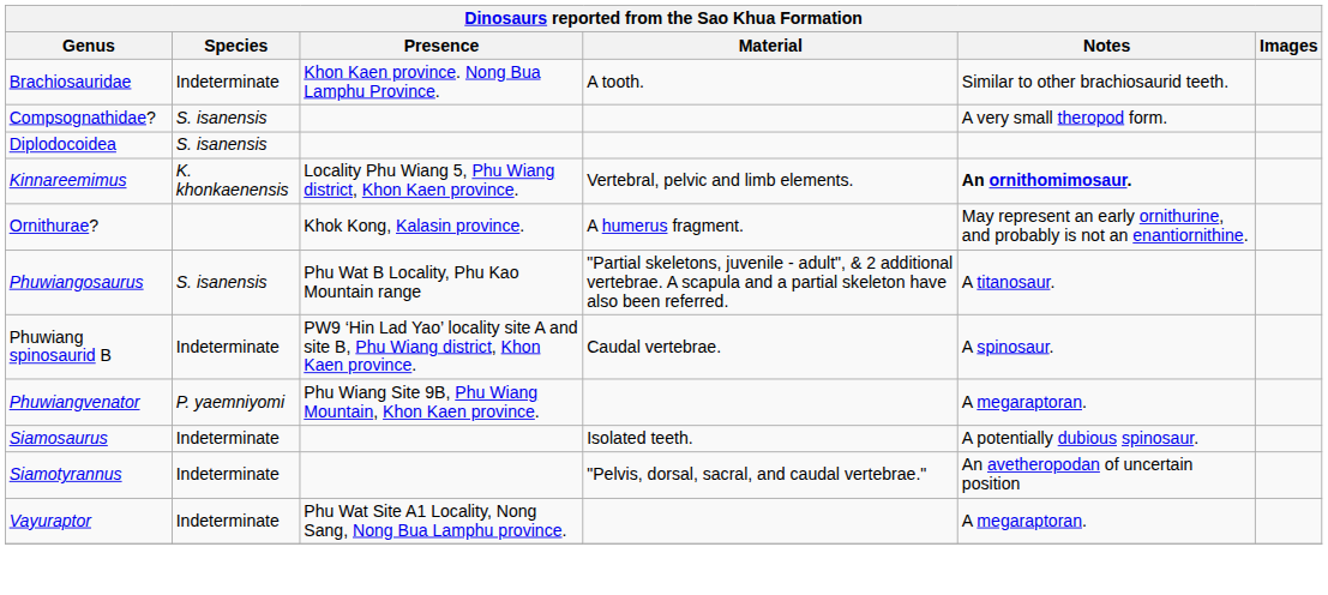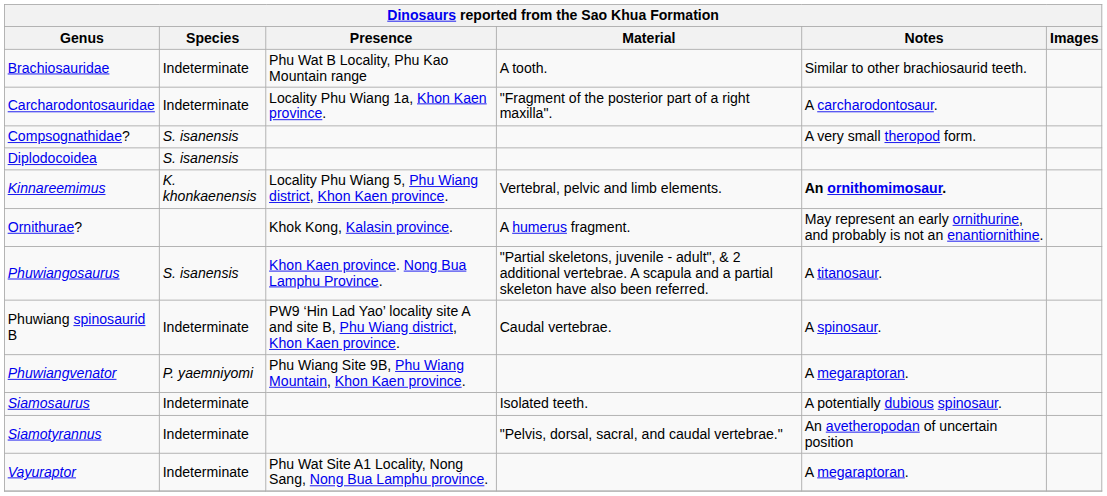 <table class="wikitable" align="center">
 <tr>
 <th colspan="6" align="center"><strong><a href='#'>Dinosaurs</a> reported from the Sao Khua Formation</strong></th>
 </tr>
 <tr>
 <th>Genus</th>
 <th>Species</th>
 <th>Presence</th>
 <th><strong>Material</strong></th>
 <th>Notes</th>
 <th>Images</th>
 </tr>
 <tr>
 <td><a href='#'>Brachiosauridae</a></td>
 <td>Indeterminate</td>
-<td><a href='#'>Khon Kaen province</a>. <a href='#'>Nong Bua Lamphu Province</a>.</td>
+<td>Phu Wat B Locality, Phu Kao Mountain range</td>
 <td>A tooth.</td>
 <td>Similar to other brachiosaurid teeth.</td>
+<td></td>
+</tr>
+<tr>
+<td><a href='#'>Carcharodontosauridae</a></td>
+<td>Indeterminate</td>
+<td>Locality Phu Wiang 1a, <a href='#'>Khon Kaen province</a>.</td>
+<td>"Fragment of the posterior part of a right maxilla".</td>
+<td>A <a href='#'>carcharodontosaur</a>.</td>
 <td></td>
 </tr>
 <tr>
 <td><a href='#'>Compsognathidae</a>?</td>
 <td><em>S. isanensis</em></td>
 <td></td>
 <td></td>
 <td>A very small <a href='#'>theropod</a> form.</td>
 <td></td>
 </tr>
 <tr>
 <td><a href='#'>Diplodocoidea</a></td>
 <td><em>S. isanensis</em></td>
 <td></td>
 <td></td>
 <td></td>
 <td></td>
 </tr>
 <tr>
 <td><em><a href='#'>Kinnareemimus</a></em></td>
 <td><em>K. khonkaenensis</em></td>
 <td>Locality Phu Wiang 5, <a href='#'>Phu Wiang district</a>, <a href='#'>Khon Kaen province</a>.</td>
 <td>Vertebral, pelvic and limb elements.</td>
 <td><strong>An <a href='#'>ornithomimosaur</a>.</strong></td>
 <td></td>
 </tr>
 <tr>
 <td><a href='#'>Ornithurae</a>?</td>
 <td></td>
 <td>Khok Kong, <a href='#'>Kalasin province</a>.</td>
 <td>A <a href='#'>humerus</a> fragment.</td>
 <td>May represent an early <a href='#'>ornithurine</a>, and probably is not an <a href='#'>enantiornithine</a>.</td>
 <td></td>
 </tr>
 <tr>
 <td><em><a href='#'>Phuwiangosaurus</a></em></td>
 <td><em>S. isanensis</em></td>
-<td>Phu Wat B Locality, Phu Kao Mountain range</td>
+<td><a href='#'>Khon Kaen province</a>. <a href='#'>Nong Bua Lamphu Province</a>.</td>
 <td>"Partial skeletons, juvenile - adult", & 2 additional vertebrae. A scapula and a partial skeleton have also been referred.</td>
 <td>A <a href='#'>titanosaur</a>.</td>
 <td></td>
 </tr>
 <tr>
 <td>Phuwiang <a href='#'>spinosaurid</a> B</td>
 <td>Indeterminate</td>
 <td>PW9 ‘Hin Lad Yao’ locality site A and site B, <a href='#'>Phu Wiang district</a>, <a href='#'>Khon Kaen province</a>.</td>
 <td>Caudal vertebrae.</td>
 <td>A <a href='#'>spinosaur</a>.</td>
 <td></td>
 </tr>
 <tr>
 <td><em><a href='#'>Phuwiangvenator</a></em></td>
 <td><em>P. yaemniyomi</em></td>
 <td>Phu Wiang Site 9B, <a href='#'>Phu Wiang Mountain</a>, <a href='#'>Khon Kaen province</a>.</td>
 <td></td>
 <td>A <a href='#'>megaraptoran</a>.</td>
 <td></td>
 </tr>
 <tr>
 <td><em><a href='#'>Siamosaurus</a></em></td>
 <td>Indeterminate</td>
 <td></td>
 <td>Isolated teeth.</td>
 <td>A potentially <a href='#'>dubious</a> <a href='#'>spinosaur</a>.</td>
 <td></td>
 </tr>
 <tr>
 <td><em><a href='#'>Siamotyrannus</a></em></td>
 <td>Indeterminate</td>
 <td></td>
 <td>"Pelvis, dorsal, sacral, and caudal vertebrae."</td>
 <td>An <a href='#'>avetheropodan</a> of uncertain position</td>
 <td></td>
 </tr>
 <tr>
 <td><em><a href='#'>Vayuraptor</a></em></td>
 <td>Indeterminate</td>
 <td>Phu Wat Site A1 Locality, Nong Sang, <a href='#'>Nong Bua Lamphu province</a>.</td>
 <td></td>
 <td>A <a href='#'>megaraptoran</a>.</td>
 <td></td>
 </tr>
 <tr>
 </tr>
 </table>
